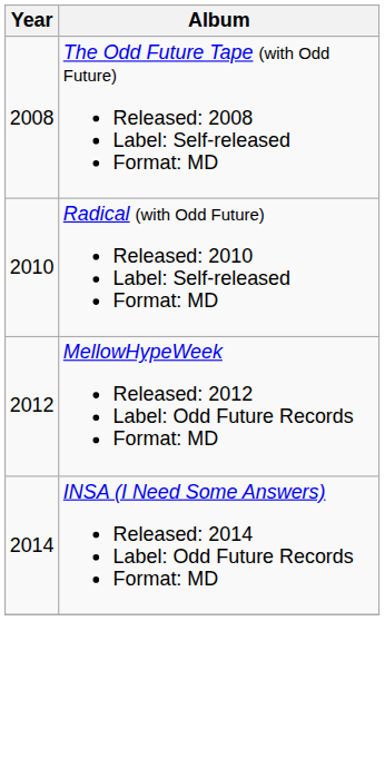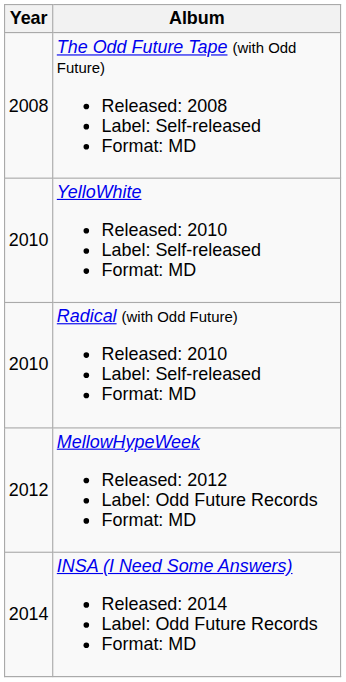 <table class="wikitable">
 <tr>
 <th width="33">Year</th>
 <th width="250">Album</th>
 </tr>
 <tr>
 <td align="center">2008</td>
 <td><em><a href='#'>The Odd Future Tape</a></em> <small>(with Odd Future)</small><br><ul><li>Released: 2008</li><li>Label: Self-released</li><li>Format: MD</li></ul></td>
+</tr>
+<tr>
+<td>2010</td>
+<td><em><a href='#'>YelloWhite</a></em><br><ul><li>Released: 2010</li><li>Label: Self-released</li><li>Format: MD</li></ul></td>
 </tr>
 <tr>
 <td align="center">2010</td>
 <td><em><a href='#'>Radical</a></em> <small>(with Odd Future)</small><br><ul><li>Released: 2010</li><li>Label: Self-released</li><li>Format: MD</li></ul></td>
 </tr>
 <tr>
 <td align="center">2012</td>
 <td><em><a href='#'>MellowHypeWeek</a></em><br><ul><li>Released: 2012</li><li>Label: Odd Future Records</li><li>Format: MD</li></ul></td>
 </tr>
 <tr>
 <td>2014</td>
 <td><em><a href='#'>INSA (I Need Some Answers)</a></em><br><ul><li>Released: 2014</li><li>Label: Odd Future Records</li><li>Format: MD</li></ul></td>
 </tr>
 <tr>
 </tr>
 </table>
